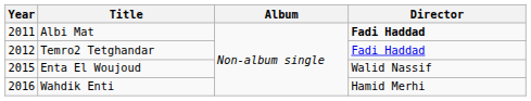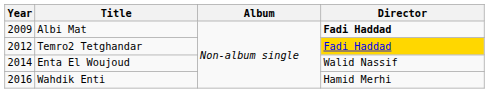 <table class="wikitable" style="margin:1em auto 1em auto;">
 <tr>
 <th>Year</th>
 <th style="width:200px;">Title</th>
 <th style="width:150px;">Album</th>
 <th style="width:200px;">Director</th>
 </tr>
 <tr>
-<td>2011</td>
+<td>2009</td>
 <td>Albi Mat</td>
 <td rowspan="4"><em>Non-album single</em></td>
 <td><strong>Fadi Haddad</strong></td>
 </tr>
 <tr>
 <td>2012</td>
 <td>Temro2 Tetghandar</td>
-<td><a href='#'>Fadi Haddad</a></td>
+<td style="background: gold;"><a href='#'>Fadi Haddad</a></td>
 </tr>
 <tr>
-<td>2015</td>
+<td>2014</td>
 <td>Enta El Woujoud</td>
 <td>Walid Nassif</td>
 </tr>
 <tr>
 <td>2016</td>
 <td>Wahdik Enti</td>
 <td>Hamid Merhi</td>
 </tr>
 </table>
